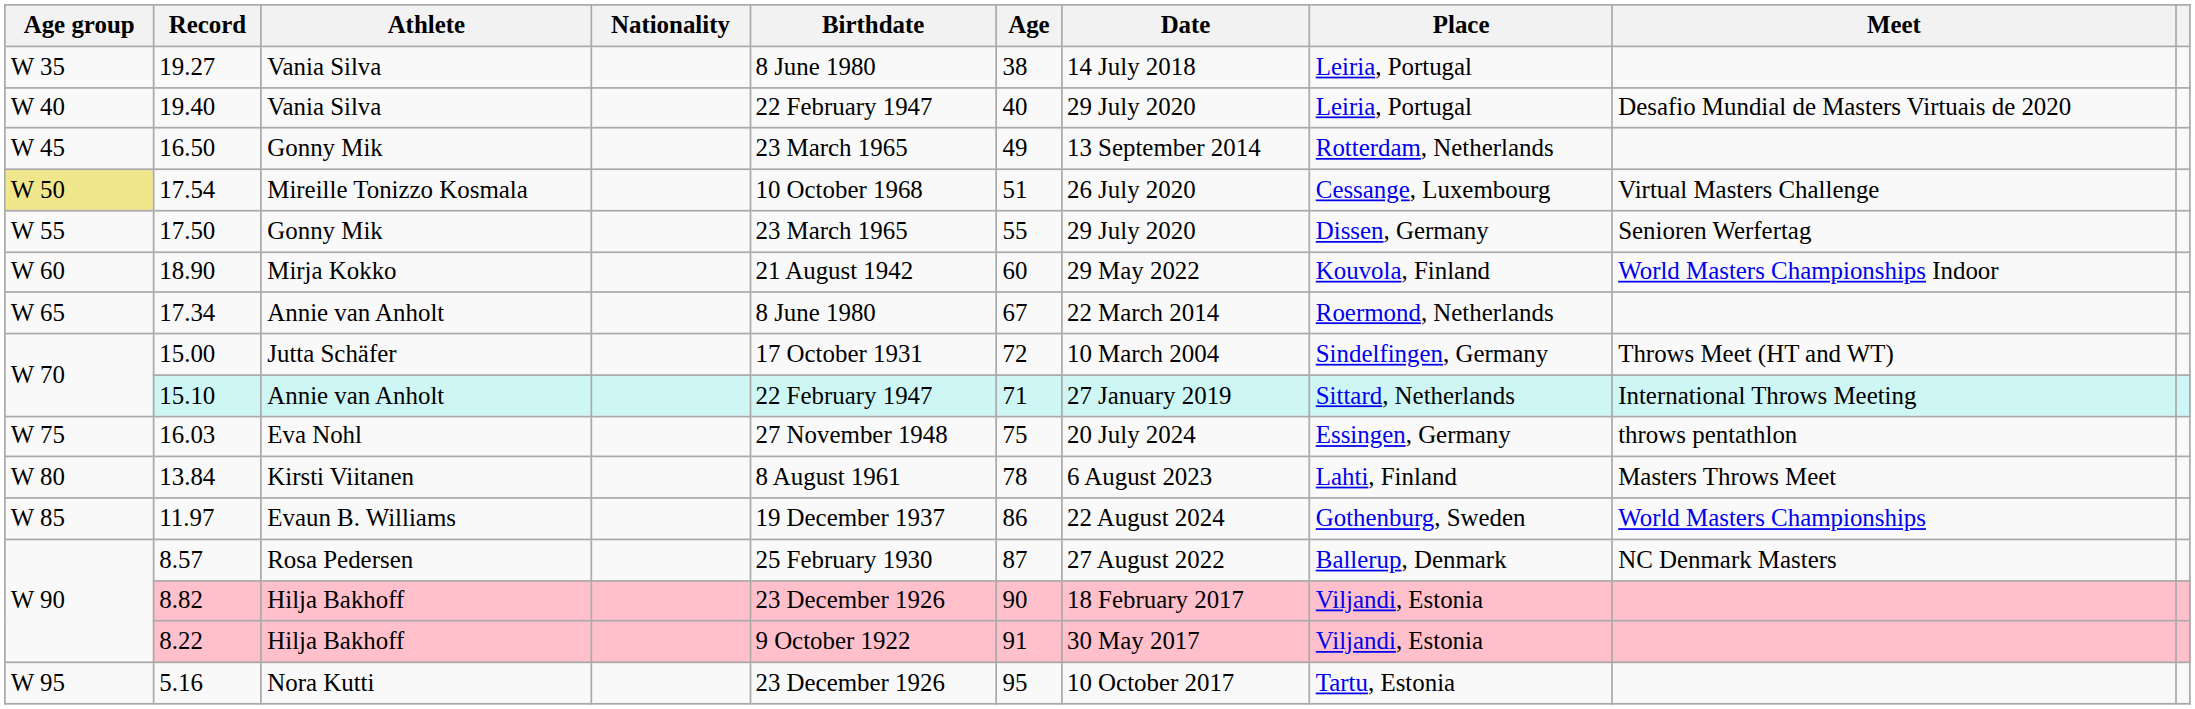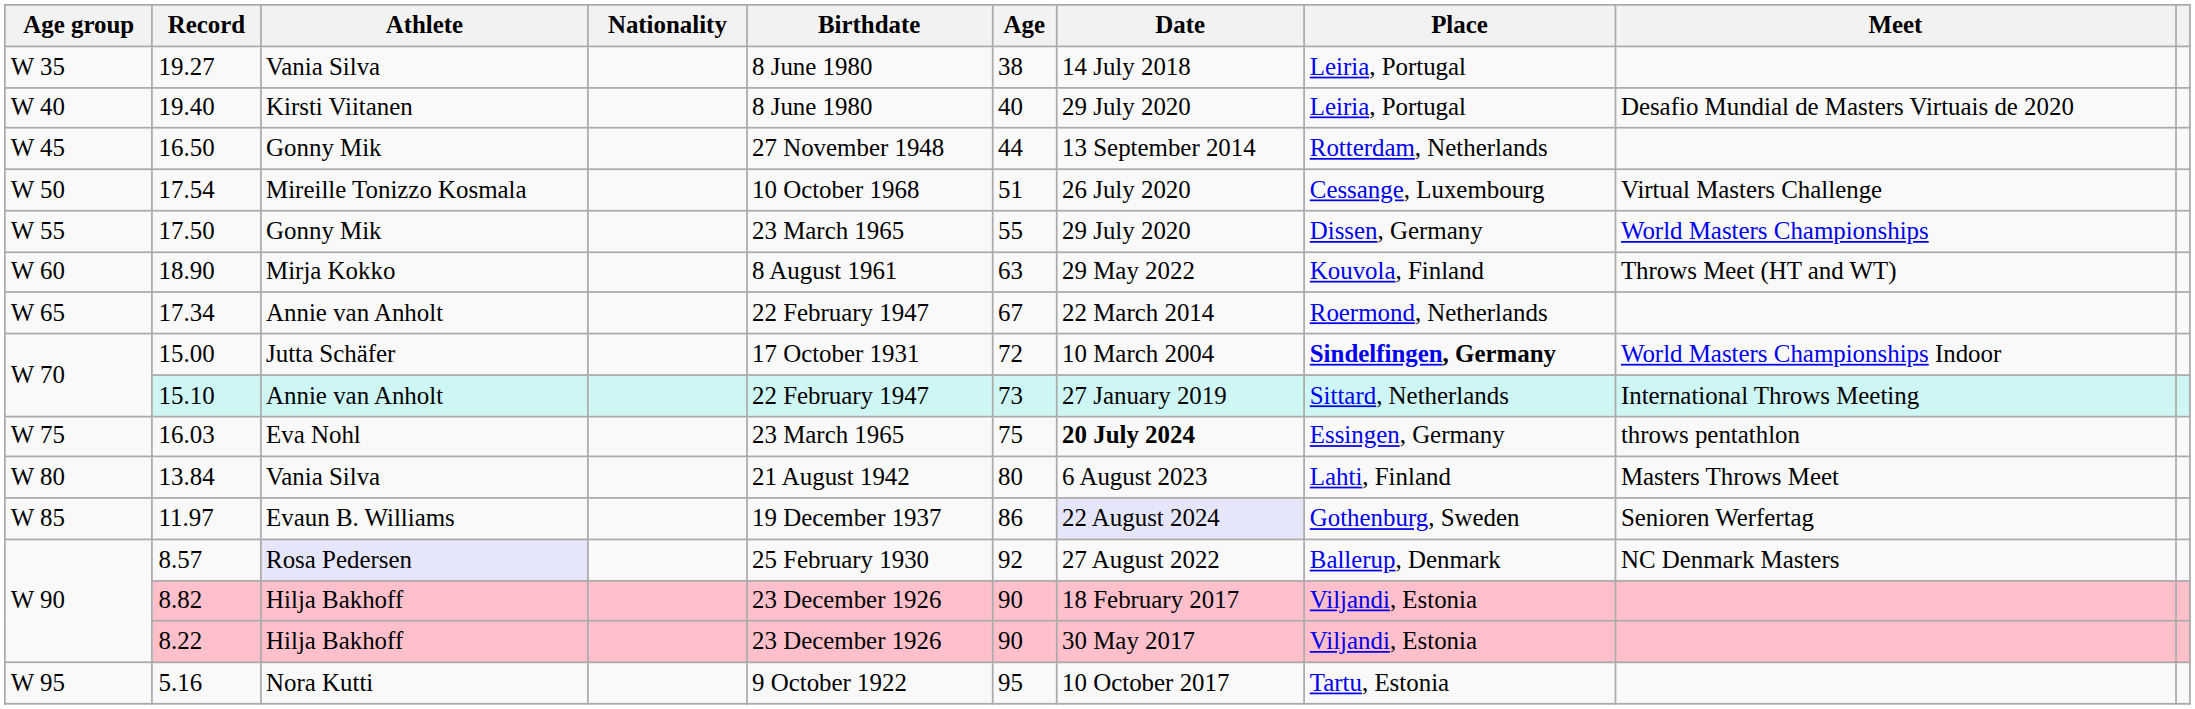 <table class="wikitable" style="font-size:90%; width: 100%;">
 <tr>
 <th>Age group</th>
 <th>Record</th>
 <th>Athlete</th>
 <th>Nationality</th>
 <th>Birthdate</th>
 <th>Age</th>
 <th>Date</th>
 <th>Place</th>
 <th>Meet</th>
 <th></th>
 </tr>
 <tr>
 <td>W 35</td>
 <td>19.27</td>
 <td>Vania Silva</td>
 <td></td>
 <td>8 June 1980</td>
 <td>38</td>
 <td>14 July 2018</td>
 <td><a href='#'>Leiria</a>, Portugal</td>
 <td></td>
 <td></td>
 </tr>
 <tr>
 <td>W 40</td>
 <td>19.40</td>
-<td>Vania Silva</td>
+<td>Kirsti Viitanen</td>
 <td></td>
-<td>22 February 1947</td>
+<td>8 June 1980</td>
 <td>40</td>
 <td>29 July 2020</td>
 <td><a href='#'>Leiria</a>, Portugal</td>
 <td>Desafio Mundial de Masters Virtuais de 2020</td>
 <td></td>
 </tr>
 <tr>
 <td>W 45</td>
 <td>16.50</td>
 <td>Gonny Mik</td>
 <td></td>
-<td>23 March 1965</td>
-<td>49</td>
+<td>27 November 1948</td>
+<td>44</td>
 <td>13 September 2014</td>
 <td><a href='#'>Rotterdam</a>, Netherlands</td>
 <td></td>
 <td></td>
 </tr>
 <tr>
-<td style="background: khaki;">W 50</td>
+<td>W 50</td>
 <td>17.54</td>
 <td>Mireille Tonizzo Kosmala</td>
 <td></td>
 <td>10 October 1968</td>
 <td>51</td>
 <td>26 July 2020</td>
 <td><a href='#'>Cessange</a>, Luxembourg</td>
 <td>Virtual Masters Challenge</td>
 <td></td>
 </tr>
 <tr>
 <td>W 55</td>
 <td>17.50</td>
 <td>Gonny Mik</td>
 <td></td>
 <td>23 March 1965</td>
 <td>55</td>
 <td>29 July 2020</td>
 <td><a href='#'>Dissen</a>, Germany</td>
-<td>Senioren Werfertag</td>
+<td><a href='#'>World Masters Championships</a></td>
 <td></td>
 </tr>
 <tr>
 <td>W 60</td>
 <td>18.90</td>
 <td>Mirja Kokko</td>
 <td></td>
-<td>21 August 1942</td>
-<td>60</td>
+<td>8 August 1961</td>
+<td>63</td>
 <td>29 May 2022</td>
 <td><a href='#'>Kouvola</a>, Finland</td>
-<td><a href='#'>World Masters Championships</a> Indoor</td>
+<td>Throws Meet (HT and WT)</td>
 <td></td>
 </tr>
 <tr>
 <td>W 65</td>
 <td>17.34</td>
 <td>Annie van Anholt</td>
 <td></td>
-<td>8 June 1980</td>
+<td>22 February 1947</td>
 <td>67</td>
 <td>22 March 2014</td>
 <td><a href='#'>Roermond</a>, Netherlands</td>
 <td></td>
 <td></td>
 </tr>
 <tr>
 <td rowspan=2>W 70</td>
 <td>15.00</td>
 <td>Jutta Schäfer</td>
 <td></td>
 <td>17 October 1931</td>
 <td>72</td>
 <td>10 March 2004</td>
-<td><a href='#'>Sindelfingen</a>, Germany</td>
-<td>Throws Meet (HT and WT)</td>
+<td><strong><a href='#'>Sindelfingen</a>, Germany</strong></td>
+<td><a href='#'>World Masters Championships</a> Indoor</td>
 <td></td>
 </tr>
 <tr style="background:#cef6f5;">
 <td>15.10</td>
 <td>Annie van Anholt</td>
 <td></td>
 <td>22 February 1947</td>
-<td>71</td>
+<td>73</td>
 <td>27 January 2019</td>
 <td><a href='#'>Sittard</a>, Netherlands</td>
 <td>International Throws Meeting</td>
 <td></td>
 </tr>
 <tr>
 <td>W 75</td>
 <td>16.03</td>
 <td>Eva Nohl</td>
 <td></td>
-<td>27 November 1948</td>
+<td>23 March 1965</td>
 <td>75</td>
-<td>20 July 2024</td>
+<td><strong>20 July 2024</strong></td>
 <td><a href='#'>Essingen</a>, Germany</td>
 <td>throws pentathlon</td>
 <td></td>
 </tr>
 <tr>
 <td>W 80</td>
 <td>13.84</td>
-<td>Kirsti Viitanen</td>
+<td>Vania Silva</td>
 <td></td>
-<td>8 August 1961</td>
-<td>78</td>
+<td>21 August 1942</td>
+<td>80</td>
 <td>6 August 2023</td>
 <td><a href='#'>Lahti</a>, Finland</td>
 <td>Masters Throws Meet</td>
 <td></td>
 </tr>
 <tr>
 <td>W 85</td>
 <td>11.97</td>
 <td>Evaun B. Williams</td>
 <td></td>
 <td>19 December 1937</td>
 <td>86</td>
-<td>22 August 2024</td>
+<td style="background: lavender;">22 August 2024</td>
 <td><a href='#'>Gothenburg</a>, Sweden</td>
-<td><a href='#'>World Masters Championships</a></td>
+<td>Senioren Werfertag</td>
 <td></td>
 </tr>
 <tr>
 <td rowspan=3>W 90</td>
 <td>8.57</td>
-<td>Rosa Pedersen</td>
+<td style="background: lavender;">Rosa Pedersen</td>
 <td></td>
 <td>25 February 1930</td>
-<td>87</td>
+<td>92</td>
 <td>27 August 2022</td>
 <td><a href='#'>Ballerup</a>, Denmark</td>
 <td>NC Denmark Masters</td>
 <td></td>
 </tr>
 <tr style="background:pink">
 <td>8.82</td>
 <td>Hilja Bakhoff</td>
 <td></td>
 <td>23 December 1926</td>
 <td>90</td>
 <td>18 February 2017</td>
 <td><a href='#'>Viljandi</a>, Estonia</td>
 <td></td>
 <td></td>
 </tr>
 <tr style="background:pink">
 <td>8.22</td>
 <td>Hilja Bakhoff</td>
 <td></td>
-<td>9 October 1922</td>
-<td>91</td>
+<td>23 December 1926</td>
+<td>90</td>
 <td>30 May 2017</td>
 <td><a href='#'>Viljandi</a>, Estonia</td>
 <td></td>
 <td></td>
 </tr>
 <tr>
 <td>W 95</td>
 <td>5.16</td>
 <td>Nora Kutti</td>
 <td></td>
-<td>23 December 1926</td>
+<td>9 October 1922</td>
 <td>95</td>
 <td>10 October 2017</td>
 <td><a href='#'>Tartu</a>, Estonia</td>
 <td></td>
 <td></td>
 </tr>
 </table>
